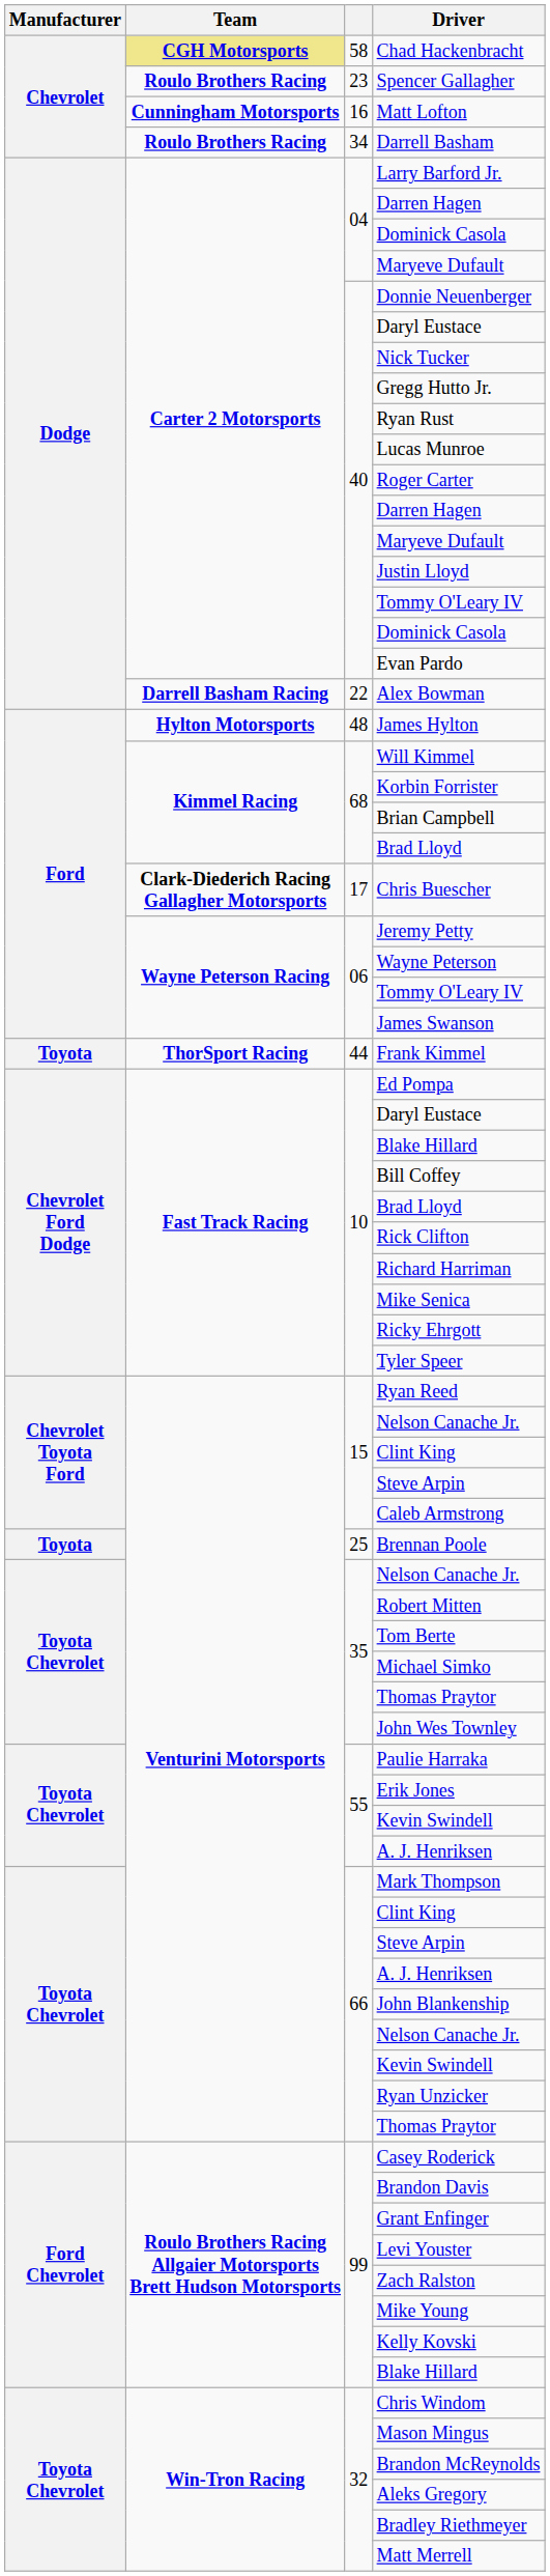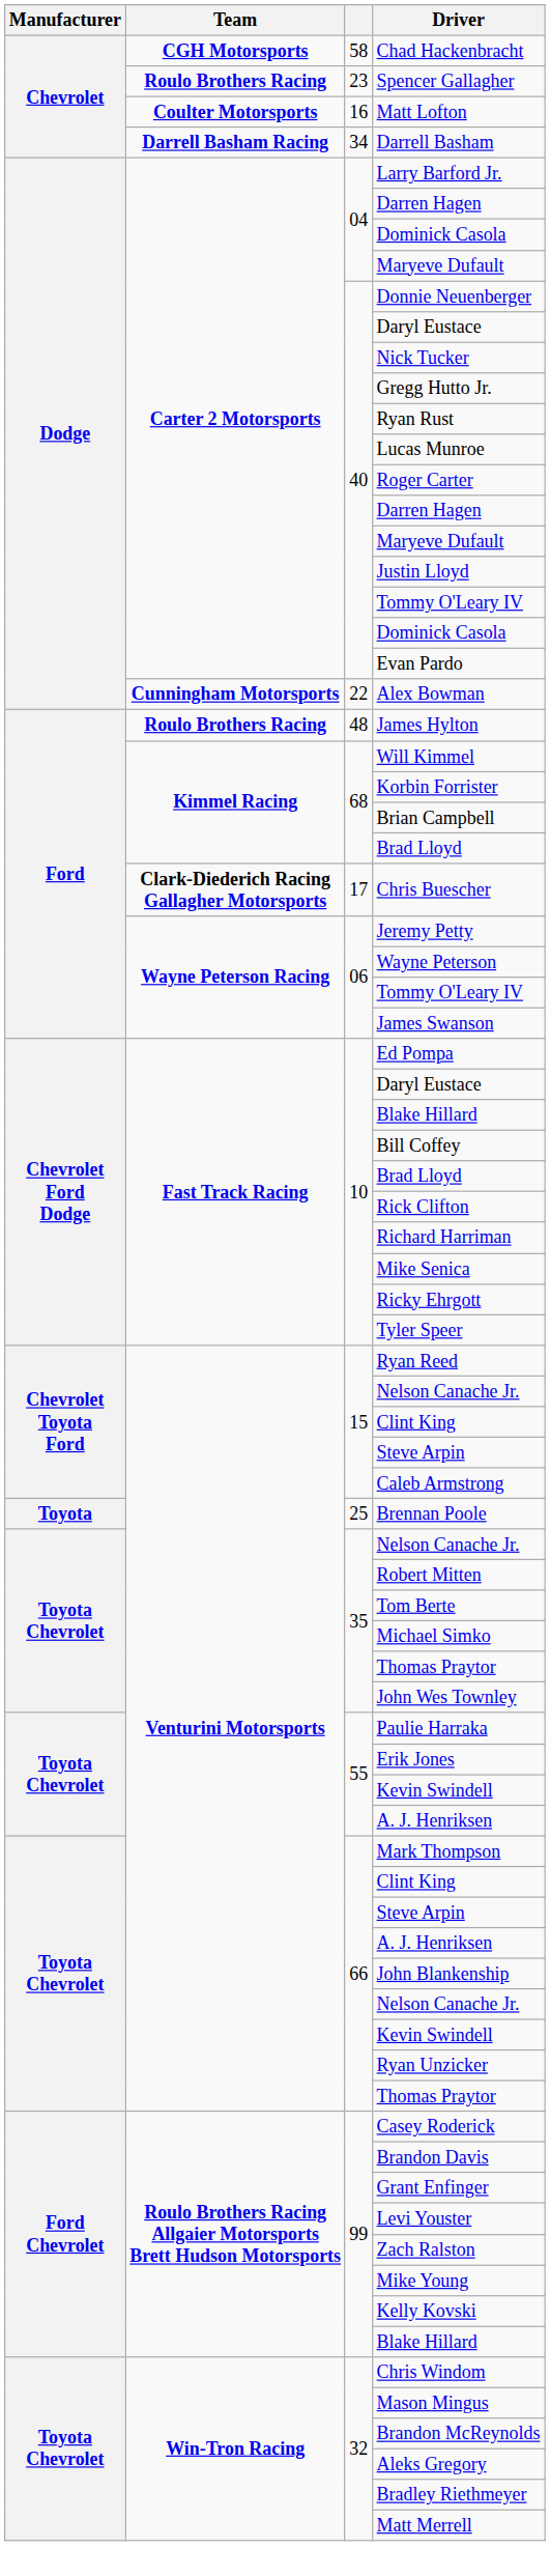 <table class="wikitable" style="font-size: 95%;">
 <tr>
 <th>Manufacturer</th>
 <th>Team</th>
 <th></th>
 <th>Driver</th>
 </tr>
 <tr>
 <th rowspan=4><a href='#'>Chevrolet</a></th>
-<td style="background: khaki; text-align:center;"><strong><a href='#'>CGH Motorsports</a></strong></td>
+<td style="text-align:center;"><strong><a href='#'>CGH Motorsports</a></strong></td>
 <td>58</td>
 <td><a href='#'>Chad Hackenbracht</a></td>
 </tr>
 <tr>
 <td style="text-align:center;"><strong><a href='#'>Roulo Brothers Racing</a></strong></td>
 <td>23</td>
 <td><a href='#'>Spencer Gallagher</a></td>
 </tr>
 <tr>
-<td style="text-align:center;"><strong><a href='#'>Cunningham Motorsports</a></strong></td>
+<td style="text-align:center;"><strong><a href='#'>Coulter Motorsports</a></strong></td>
 <td>16</td>
 <td><a href='#'>Matt Lofton</a></td>
 </tr>
 <tr>
-<td style="text-align:center;"><strong><a href='#'>Roulo Brothers Racing</a></strong></td>
+<td style="text-align:center;"><strong><a href='#'>Darrell Basham Racing</a></strong></td>
 <td>34</td>
 <td><a href='#'>Darrell Basham</a></td>
 </tr>
 <tr>
 <th rowspan=18><a href='#'>Dodge</a></th>
 <td rowspan=17 style="text-align:center;"><strong><a href='#'>Carter 2 Motorsports</a></strong></td>
 <td rowspan=4>04</td>
 <td><a href='#'>Larry Barford Jr.</a> <small></small></td>
 </tr>
 <tr>
 <td><a href='#'>Darren Hagen</a> <small></small></td>
 </tr>
 <tr>
 <td><a href='#'>Dominick Casola</a> <small></small></td>
 </tr>
 <tr>
 <td><a href='#'>Maryeve Dufault</a> <small></small></td>
 </tr>
 <tr>
 <td rowspan=13>40</td>
 <td><a href='#'>Donnie Neuenberger</a> <small></small></td>
 </tr>
 <tr>
 <td>Daryl Eustace <small></small></td>
 </tr>
 <tr>
 <td><a href='#'>Nick Tucker</a> <small></small></td>
 </tr>
 <tr>
 <td>Gregg Hutto Jr. <small></small></td>
 </tr>
 <tr>
 <td>Ryan Rust <small></small></td>
 </tr>
 <tr>
 <td>Lucas Munroe <small></small></td>
 </tr>
 <tr>
 <td><a href='#'>Roger Carter</a> <small></small></td>
 </tr>
 <tr>
 <td><a href='#'>Darren Hagen</a> <small></small></td>
 </tr>
 <tr>
 <td><a href='#'>Maryeve Dufault</a> <small></small></td>
 </tr>
 <tr>
 <td><a href='#'>Justin Lloyd</a> <small></small></td>
 </tr>
 <tr>
 <td><a href='#'>Tommy O'Leary IV</a> <small></small></td>
 </tr>
 <tr>
 <td><a href='#'>Dominick Casola</a> <small></small></td>
 </tr>
 <tr>
 <td>Evan Pardo <small></small></td>
 </tr>
 <tr>
-<td style="text-align:center;"><strong><a href='#'>Darrell Basham Racing</a></strong></td>
+<td style="text-align:center;"><strong><a href='#'>Cunningham Motorsports</a></strong></td>
 <td>22</td>
 <td><a href='#'>Alex Bowman</a></td>
 </tr>
 <tr>
 <th rowspan=10><a href='#'>Ford</a></th>
-<td style="text-align:center;"><strong><a href='#'>Hylton Motorsports</a></strong></td>
+<td style="text-align:center;"><strong><a href='#'>Roulo Brothers Racing</a></strong></td>
 <td>48</td>
 <td><a href='#'>James Hylton</a></td>
 </tr>
 <tr>
 <td rowspan=4 style="text-align:center;"><strong><a href='#'>Kimmel Racing</a></strong></td>
 <td rowspan=4>68</td>
 <td><a href='#'>Will Kimmel</a> <small></small></td>
 </tr>
 <tr>
 <td><a href='#'>Korbin Forrister</a> <small></small></td>
 </tr>
 <tr>
 <td>Brian Campbell <small></small></td>
 </tr>
 <tr>
 <td><a href='#'>Brad Lloyd</a> <small></small></td>
 </tr>
 <tr>
 <td style="text-align:center;"><strong>Clark-Diederich Racing</strong> <small></small> <br> <strong><a href='#'>Gallagher Motorsports</a></strong> <small></small></td>
 <td>17</td>
 <td><a href='#'>Chris Buescher</a></td>
 </tr>
 <tr>
 <td rowspan=4 style="text-align:center;"><strong><a href='#'>Wayne Peterson Racing</a></strong></td>
 <td rowspan=4>06</td>
 <td><a href='#'>Jeremy Petty</a> <small></small></td>
 </tr>
 <tr>
 <td><a href='#'>Wayne Peterson</a> <small></small></td>
 </tr>
 <tr>
 <td><a href='#'>Tommy O'Leary IV</a> <small></small></td>
 </tr>
 <tr>
 <td><a href='#'>James Swanson</a> <small></small></td>
-</tr>
-<tr>
-<th><a href='#'>Toyota</a></th>
-<td style="text-align:center;"><strong><a href='#'>ThorSport Racing</a></strong></td>
-<td>44</td>
-<td><a href='#'>Frank Kimmel</a></td>
 </tr>
 <tr>
 <th rowspan=10><a href='#'>Chevrolet</a> <small></small> <br> <a href='#'>Ford</a> <small></small> <br> <a href='#'>Dodge</a> <small></small></th>
 <td rowspan=10 style="text-align:center;"><strong><a href='#'>Fast Track Racing</a></strong></td>
 <td rowspan=10>10</td>
 <td><a href='#'>Ed Pompa</a> <small></small></td>
 </tr>
 <tr>
 <td>Daryl Eustace <small></small></td>
 </tr>
 <tr>
 <td><a href='#'>Blake Hillard</a> <small></small></td>
 </tr>
 <tr>
 <td>Bill Coffey <small></small></td>
 </tr>
 <tr>
 <td><a href='#'>Brad Lloyd</a> <small></small></td>
 </tr>
 <tr>
 <td><a href='#'>Rick Clifton</a> <small></small></td>
 </tr>
 <tr>
 <td><a href='#'>Richard Harriman</a> <small></small></td>
 </tr>
 <tr>
 <td><a href='#'>Mike Senica</a> <small></small></td>
 </tr>
 <tr>
 <td><a href='#'>Ricky Ehrgott</a> <small></small></td>
 </tr>
 <tr>
 <td><a href='#'>Tyler Speer</a> <small></small></td>
 </tr>
 <tr>
 <th rowspan=5><a href='#'>Chevrolet</a> <small></small> <br> <a href='#'>Toyota</a> <small></small> <br> <a href='#'>Ford</a> <small></small></th>
 <td rowspan=25 style="text-align:center;"><strong><a href='#'>Venturini Motorsports</a></strong></td>
 <td rowspan=5>15</td>
 <td><a href='#'>Ryan Reed</a> <small></small></td>
 </tr>
 <tr>
 <td><a href='#'>Nelson Canache Jr.</a> <small></small></td>
 </tr>
 <tr>
 <td><a href='#'>Clint King</a> <small></small></td>
 </tr>
 <tr>
 <td><a href='#'>Steve Arpin</a> <small></small></td>
 </tr>
 <tr>
 <td><a href='#'>Caleb Armstrong</a> <small></small></td>
 </tr>
 <tr>
 <th><a href='#'>Toyota</a></th>
 <td>25</td>
 <td><a href='#'>Brennan Poole</a></td>
 </tr>
 <tr>
 <th rowspan=6><a href='#'>Toyota</a> <small></small> <br> <a href='#'>Chevrolet</a> <small></small></th>
 <td rowspan=6>35</td>
 <td><a href='#'>Nelson Canache Jr.</a> <small></small></td>
 </tr>
 <tr>
 <td><a href='#'>Robert Mitten</a> <small></small></td>
 </tr>
 <tr>
 <td><a href='#'>Tom Berte</a> <small></small></td>
 </tr>
 <tr>
 <td><a href='#'>Michael Simko</a> <small></small></td>
 </tr>
 <tr>
 <td><a href='#'>Thomas Praytor</a> <small></small></td>
 </tr>
 <tr>
 <td><a href='#'>John Wes Townley</a> <small></small></td>
 </tr>
 <tr>
 <th rowspan=4><a href='#'>Toyota</a> <small></small> <br> <a href='#'>Chevrolet</a> <small></small></th>
 <td rowspan=4>55</td>
 <td><a href='#'>Paulie Harraka</a> <small></small></td>
 </tr>
 <tr>
 <td><a href='#'>Erik Jones</a> <small></small></td>
 </tr>
 <tr>
 <td><a href='#'>Kevin Swindell</a> <small></small></td>
 </tr>
 <tr>
 <td><a href='#'>A. J. Henriksen</a> <small></small></td>
 </tr>
 <tr>
 <th rowspan=9><a href='#'>Toyota</a> <small></small> <br> <a href='#'>Chevrolet</a> <small></small></th>
 <td rowspan=9>66</td>
 <td><a href='#'>Mark Thompson</a> <small></small></td>
 </tr>
 <tr>
 <td><a href='#'>Clint King</a> <small></small></td>
 </tr>
 <tr>
 <td><a href='#'>Steve Arpin</a> <small></small></td>
 </tr>
 <tr>
 <td><a href='#'>A. J. Henriksen</a> <small></small></td>
 </tr>
 <tr>
 <td><a href='#'>John Blankenship</a> <small></small></td>
 </tr>
 <tr>
 <td><a href='#'>Nelson Canache Jr.</a> <small></small></td>
 </tr>
 <tr>
 <td><a href='#'>Kevin Swindell</a> <small></small></td>
 </tr>
 <tr>
 <td><a href='#'>Ryan Unzicker</a> <small></small></td>
 </tr>
 <tr>
 <td><a href='#'>Thomas Praytor</a> <small></small></td>
 </tr>
 <tr>
 <th rowspan=8><a href='#'>Ford</a> <small></small> <br> <a href='#'>Chevrolet</a> <small></small></th>
 <td rowspan=8 style="text-align:center;"><strong><a href='#'>Roulo Brothers Racing</a></strong> <small></small> <br> <strong><a href='#'>Allgaier Motorsports</a></strong> <small></small> <br> <strong><a href='#'>Brett Hudson Motorsports</a></strong> <small></small></td>
 <td rowspan=8>99</td>
 <td><a href='#'>Casey Roderick</a> <small></small></td>
 </tr>
 <tr>
 <td><a href='#'>Brandon Davis</a> <small></small></td>
 </tr>
 <tr>
 <td><a href='#'>Grant Enfinger</a> <small></small></td>
 </tr>
 <tr>
 <td><a href='#'>Levi Youster</a> <small></small></td>
 </tr>
 <tr>
 <td><a href='#'>Zach Ralston</a> <small></small></td>
 </tr>
 <tr>
 <td><a href='#'>Mike Young</a> <small></small></td>
 </tr>
 <tr>
 <td><a href='#'>Kelly Kovski</a> <small></small></td>
 </tr>
 <tr>
 <td><a href='#'>Blake Hillard</a> <small></small></td>
 </tr>
 <tr>
 <th rowspan=6><a href='#'>Toyota</a> <small></small> <br> <a href='#'>Chevrolet</a> <small></small></th>
 <td rowspan=6 style="text-align:center;"><strong><a href='#'>Win-Tron Racing</a></strong></td>
 <td rowspan=6>32</td>
 <td><a href='#'>Chris Windom</a> <small></small></td>
 </tr>
 <tr>
 <td><a href='#'>Mason Mingus</a> <small></small></td>
 </tr>
 <tr>
 <td><a href='#'>Brandon McReynolds</a> <small></small></td>
 </tr>
 <tr>
 <td><a href='#'>Aleks Gregory</a> <small></small></td>
 </tr>
 <tr>
 <td><a href='#'>Bradley Riethmeyer</a> <small></small></td>
 </tr>
 <tr>
 <td><a href='#'>Matt Merrell</a> <small></small></td>
 </tr>
 </table>
